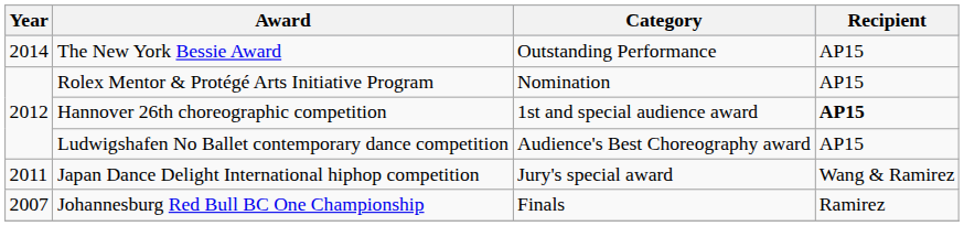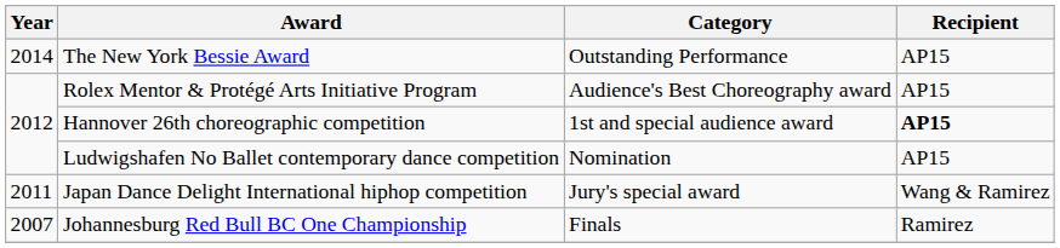 <table class="wikitable sortable">
 <tr style="background:#b0c4de; text-align:center;">
 <th>Year</th>
 <th>Award</th>
 <th>Category</th>
 <th>Recipient</th>
 </tr>
 <tr>
 <td rowspan="1">2014</td>
 <td>The New York <a href='#'>Bessie Award</a></td>
 <td>Outstanding Performance</td>
 <td>AP15</td>
 </tr>
 <tr>
 <td rowspan="3">2012</td>
 <td>Rolex Mentor & Protégé Arts Initiative Program</td>
-<td>Nomination</td>
+<td>Audience's Best Choreography award</td>
 <td>AP15</td>
 </tr>
 <tr>
 <td>Hannover 26th choreographic competition</td>
 <td>1st and special audience award</td>
 <td><strong>AP15</strong></td>
 </tr>
 <tr>
 <td>Ludwigshafen No Ballet contemporary dance competition</td>
-<td>Audience's Best Choreography award</td>
+<td>Nomination</td>
 <td>AP15</td>
 </tr>
 <tr>
 <td rowspan="1">2011</td>
 <td>Japan Dance Delight International hiphop competition</td>
 <td>Jury's special award</td>
 <td>Wang & Ramirez</td>
 </tr>
 <tr>
 <td rowspan="1">2007</td>
 <td>Johannesburg <a href='#'>Red Bull BC One Championship</a></td>
 <td>Finals</td>
 <td>Ramirez</td>
 </tr>
 <tr>
 </tr>
 </table>
